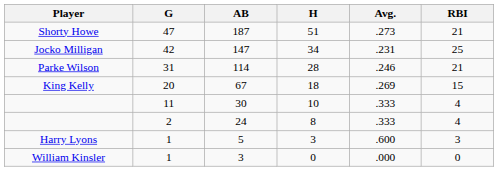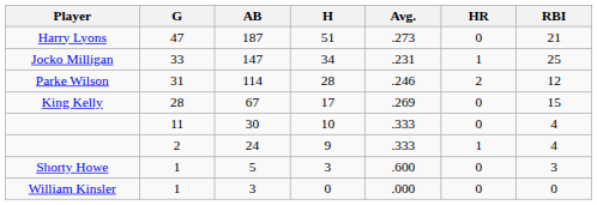 <table class="wikitable sortable">
 <tr>
 <th bgcolor="#DDDDFF" width="16%">Player</th>
 <th bgcolor="#DDDDFF" width="9%">G</th>
 <th bgcolor="#DDDDFF" width="9%">AB</th>
 <th bgcolor="#DDDDFF" width="9%">H</th>
 <th bgcolor="#DDDDFF" width="9%">Avg.</th>
+<th bgcolor="#DDDDFF" width="9%">HR</th>
 <th bgcolor="#DDDDFF" width="9%">RBI</th>
 </tr>
 <tr align="center">
-<td><a href='#'>Shorty Howe</a></td>
+<td><a href='#'>Harry Lyons</a></td>
 <td>47</td>
 <td>187</td>
 <td>51</td>
 <td>.273</td>
+<td>0</td>
 <td>21</td>
 </tr>
 <tr align=center>
 <td><a href='#'>Jocko Milligan</a></td>
-<td>42</td>
+<td>33</td>
 <td>147</td>
 <td>34</td>
 <td>.231</td>
+<td>1</td>
 <td>25</td>
 </tr>
 <tr align=center>
 <td><a href='#'>Parke Wilson</a></td>
 <td>31</td>
 <td>114</td>
 <td>28</td>
 <td>.246</td>
-<td>21</td>
+<td>2</td>
+<td>12</td>
 </tr>
 <tr align=center>
 <td><a href='#'>King Kelly</a></td>
-<td>20</td>
+<td>28</td>
 <td>67</td>
-<td>18</td>
+<td>17</td>
 <td>.269</td>
+<td>0</td>
 <td>15</td>
 </tr>
 <tr align=center>
 <td></td>
 <td>11</td>
 <td>30</td>
 <td>10</td>
 <td>.333</td>
+<td>0</td>
 <td>4</td>
 </tr>
 <tr align="center">
 <td></td>
 <td>2</td>
 <td>24</td>
-<td>8</td>
+<td>9</td>
 <td>.333</td>
+<td>1</td>
 <td>4</td>
 </tr>
 <tr align="center">
-<td><a href='#'>Harry Lyons</a></td>
+<td><a href='#'>Shorty Howe</a></td>
 <td>1</td>
 <td>5</td>
 <td>3</td>
 <td>.600</td>
+<td>0</td>
 <td>3</td>
 </tr>
 <tr align=center>
 <td><a href='#'>William Kinsler</a></td>
 <td>1</td>
 <td>3</td>
 <td>0</td>
 <td>.000</td>
 <td>0</td>
+<td>0</td>
 </tr>
 </table>
